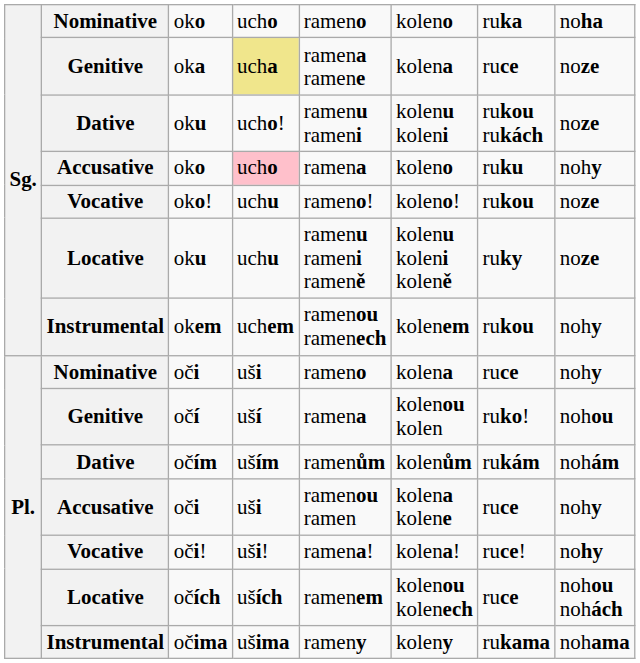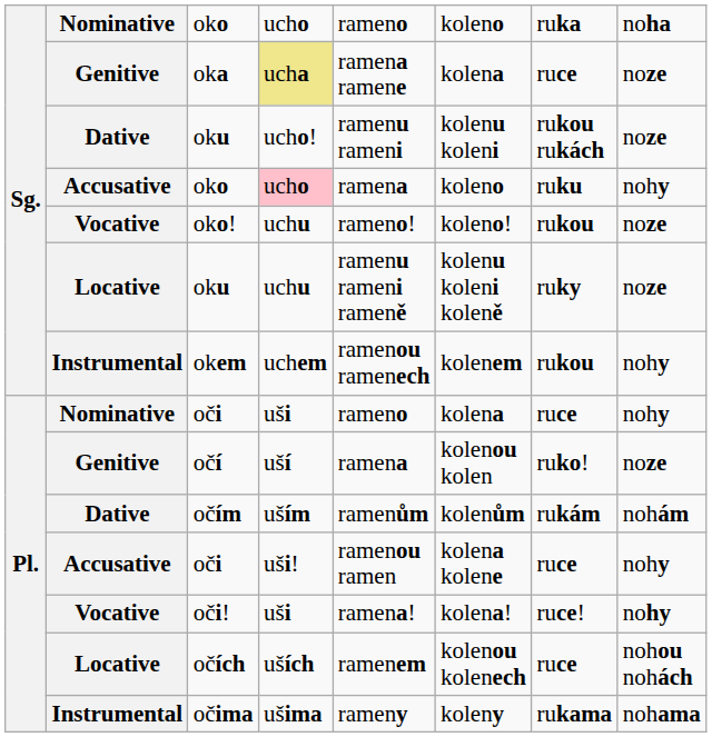 <table class=wikitable>
 <tr>
 <th rowspan="7">Sg.</th>
 <th>Nominative</th>
 <td>ok<strong>o</strong></td>
 <td>uch<strong>o</strong></td>
 <td>ramen<strong>o</strong></td>
 <td>kolen<strong>o</strong></td>
 <td>ru<strong>ka</strong></td>
 <td>no<strong>ha</strong></td>
 </tr>
 <tr>
 <th>Genitive</th>
 <td>ok<strong>a</strong></td>
 <td style="background: khaki;">uch<strong>a</strong></td>
 <td>ramen<strong>a</strong><br>ramen<strong>e</strong></td>
 <td>kolen<strong>a</strong></td>
 <td>ru<strong>ce</strong></td>
 <td>no<strong>ze</strong></td>
 </tr>
 <tr>
 <th>Dative</th>
 <td>ok<strong>u</strong></td>
 <td>uch<strong>o</strong>!</td>
 <td>ramen<strong>u</strong><br>ramen<strong>i</strong></td>
 <td>kolen<strong>u</strong><br>kolen<strong>i</strong></td>
 <td>ru<strong>kou</strong><br>ru<strong>kách</strong></td>
 <td>no<strong>ze</strong></td>
 </tr>
 <tr>
 <th>Accusative</th>
 <td>ok<strong>o</strong></td>
 <td style="background: pink;">uch<strong>o</strong></td>
 <td>ramen<strong>a</strong></td>
 <td>kolen<strong>o</strong></td>
 <td>ru<strong>ku</strong></td>
 <td>noh<strong>y</strong></td>
 </tr>
 <tr>
 <th>Vocative</th>
 <td>ok<strong>o</strong>!</td>
 <td>uch<strong>u</strong></td>
 <td>ramen<strong>o</strong>!</td>
 <td>kolen<strong>o</strong>!</td>
 <td>ru<strong>kou</strong></td>
 <td>no<strong>ze</strong></td>
 </tr>
 <tr>
 <th>Locative</th>
 <td>ok<strong>u</strong></td>
 <td>uch<strong>u</strong></td>
 <td>ramen<strong>u</strong><br>ramen<strong>i</strong><br>ramen<strong>ě</strong></td>
 <td>kolen<strong>u</strong><br>kolen<strong>i</strong><br>kolen<strong>ě</strong></td>
 <td>ru<strong>ky</strong></td>
 <td>no<strong>ze</strong></td>
 </tr>
 <tr>
 <th>Instrumental</th>
 <td>ok<strong>em</strong></td>
 <td>uch<strong>em</strong></td>
 <td>ramen<strong>ou</strong><br>ramen<strong>ech</strong></td>
 <td>kolen<strong>em</strong></td>
 <td>ru<strong>kou</strong></td>
 <td>noh<strong>y</strong></td>
 </tr>
 <tr>
 <th rowspan="7">Pl.</th>
 <th>Nominative</th>
 <td>oč<strong>i</strong></td>
 <td>uš<strong>i</strong></td>
 <td>ramen<strong>o</strong></td>
 <td>kolen<strong>a</strong></td>
 <td>ru<strong>ce</strong></td>
 <td>noh<strong>y</strong></td>
 </tr>
 <tr>
 <th>Genitive</th>
 <td>oč<strong>í</strong></td>
 <td>uš<strong>í</strong></td>
 <td>ramen<strong>a</strong></td>
 <td>kolen<strong>ou</strong><br>kolen</td>
 <td>ru<strong>ko</strong>!</td>
-<td>noh<strong>ou</strong></td>
+<td>no<strong>ze</strong></td>
 </tr>
 <tr>
 <th>Dative</th>
 <td>oč<strong>ím</strong></td>
 <td>uš<strong>ím</strong></td>
 <td>ramen<strong>ům</strong></td>
 <td>kolen<strong>ům</strong></td>
 <td>ru<strong>kám</strong></td>
 <td>noh<strong>ám</strong></td>
 </tr>
 <tr>
 <th>Accusative</th>
 <td>oč<strong>i</strong></td>
-<td>uš<strong>i</strong></td>
+<td>uš<strong>i</strong>!</td>
 <td>ramen<strong>ou</strong><br>ramen</td>
 <td>kolen<strong>a</strong><br>kolen<strong>e</strong></td>
 <td>ru<strong>ce</strong></td>
 <td>noh<strong>y</strong></td>
 </tr>
 <tr>
 <th>Vocative</th>
 <td>oč<strong>i</strong>!</td>
-<td>uš<strong>i</strong>!</td>
+<td>uš<strong>i</strong></td>
 <td>ramen<strong>a</strong>!</td>
 <td>kolen<strong>a</strong>!</td>
 <td>ru<strong>ce</strong>!</td>
 <td>no<strong>hy</strong></td>
 </tr>
 <tr>
 <th>Locative</th>
 <td>oč<strong>ích</strong></td>
 <td>uš<strong>ích</strong></td>
 <td>ramen<strong>em</strong></td>
 <td>kolen<strong>ou</strong><br>kolen<strong>ech</strong></td>
 <td>ru<strong>ce</strong></td>
 <td>noh<strong>ou</strong><br>noh<strong>ách</strong></td>
 </tr>
 <tr>
 <th>Instrumental</th>
 <td>oč<strong>ima</strong></td>
 <td>uš<strong>ima</strong></td>
 <td>ramen<strong>y</strong></td>
 <td>kolen<strong>y</strong></td>
 <td>ru<strong>kama</strong></td>
 <td>noh<strong>ama</strong></td>
 </tr>
 </table>
